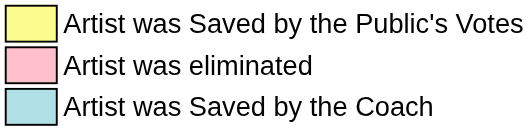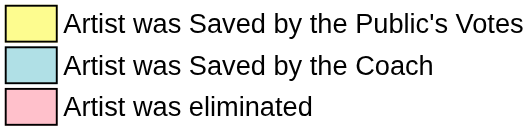 <table class="toccolours" style="font-size: 90%; white-space: nowrap;”">
 <tr>
 <td style="background:#fdfc8f; border:1px solid black;">      </td>
 <td>Artist was Saved by the Public's Votes</td>
 </tr>
 <tr>
+<td style="background:#b0e0e6; border:1px solid black;">      </td>
+<td>Artist was Saved by the Coach</td>
+</tr>
+<tr>
 <td style="background:pink; border:1px solid black;">      </td>
 <td>Artist was eliminated</td>
 </tr>
-<tr>
-<td style="background:#b0e0e6; border:1px solid black;">      </td>
-<td>Artist was Saved by the Coach</td>
-</tr>
 </table>
